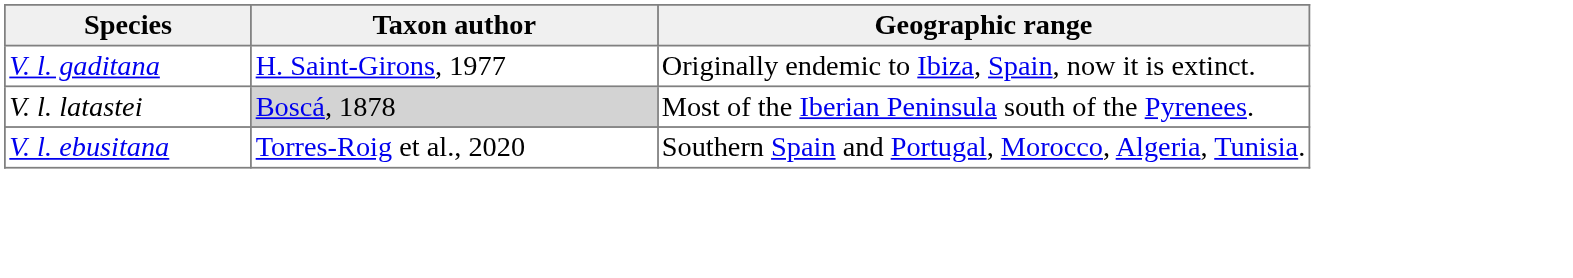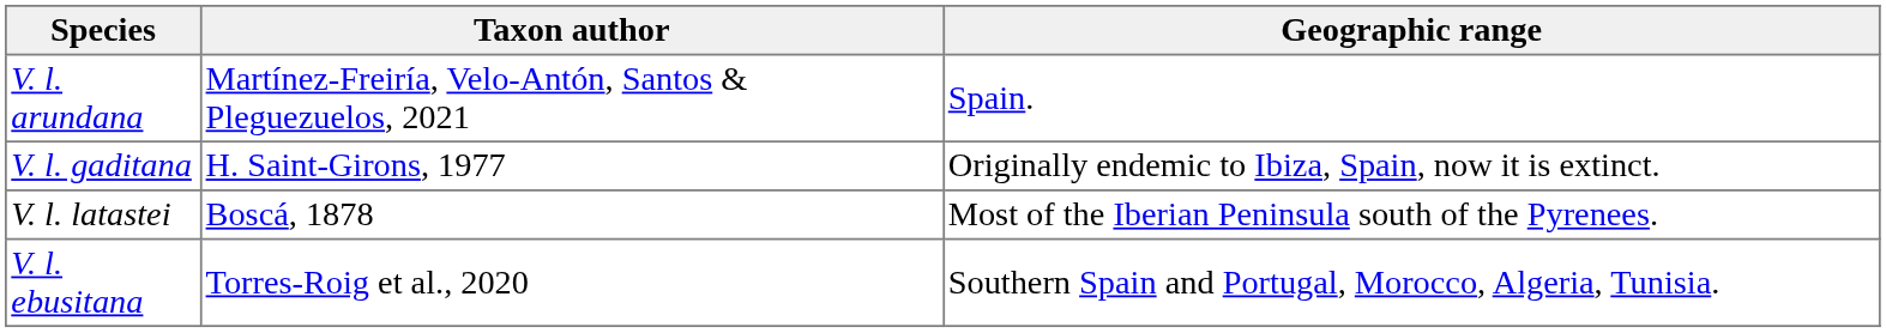 <table cellspacing=0 cellpadding=2 border=1 style="border-collapse: collapse;">
 <tr>
 <th bgcolor="#f0f0f0">Species</th>
 <th bgcolor="#f0f0f0">Taxon author</th>
 <th bgcolor="#f0f0f0">Geographic range</th>
+</tr>
+<tr>
+<td><em><a href='#'>V. l. arundana</a></em></td>
+<td><a href='#'>Martínez-Freiría</a>, <a href='#'>Velo-Antón</a>, <a href='#'>Santos</a> & <a href='#'>Pleguezuelos</a>, 2021</td>
+<td style="width:50%"><a href='#'>Spain</a>.</td>
 </tr>
 <tr>
 <td><em><a href='#'>V. l. gaditana</a></em></td>
 <td><a href='#'>H. Saint-Girons</a>, 1977</td>
 <td>Originally endemic to <a href='#'>Ibiza</a>, <a href='#'>Spain</a>, now it is extinct.</td>
 </tr>
 <tr>
 <td><em>V. l. latastei</em></td>
-<td style="background: lightgrey;"><a href='#'>Boscá</a>, 1878</td>
+<td><a href='#'>Boscá</a>, 1878</td>
 <td>Most of the <a href='#'>Iberian Peninsula</a> south of the <a href='#'>Pyrenees</a>.</td>
 </tr>
 <tr>
 <td><em><a href='#'>V. l. ebusitana</a></em></td>
 <td><a href='#'>Torres-Roig</a> et al., 2020</td>
 <td style="width:50%">Southern <a href='#'>Spain</a> and <a href='#'>Portugal</a>, <a href='#'>Morocco</a>, <a href='#'>Algeria</a>, <a href='#'>Tunisia</a>.</td>
 </tr>
 </table>
